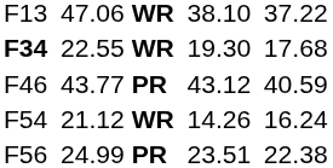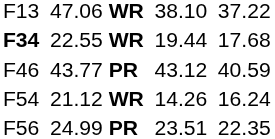 <table>
 <tr>
 <td>F13 <br></td>
 <td></td>
 <td>47.06 <strong>WR</strong></td>
 <td></td>
 <td>38.10</td>
 <td></td>
 <td>37.22</td>
 </tr>
 <tr>
 <td><strong>F34 <br></strong></td>
 <td></td>
 <td>22.55 <strong>WR</strong></td>
 <td></td>
-<td>19.30</td>
+<td>19.44</td>
 <td></td>
 <td>17.68</td>
 </tr>
 <tr>
 <td>F46 <br></td>
 <td></td>
 <td>43.77<strong> PR</strong></td>
 <td></td>
 <td>43.12</td>
 <td></td>
 <td>40.59</td>
 </tr>
 <tr>
 <td>F54 <br></td>
 <td></td>
 <td>21.12<strong> WR</strong></td>
 <td></td>
 <td>14.26</td>
 <td></td>
 <td>16.24</td>
 </tr>
 <tr>
 <td>F56 <br></td>
 <td></td>
 <td>24.99<strong> PR</strong></td>
 <td></td>
 <td>23.51</td>
 <td></td>
-<td>22.38</td>
+<td>22.35</td>
 </tr>
 </table>
